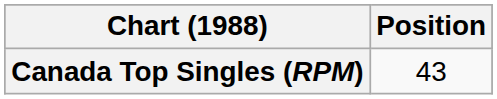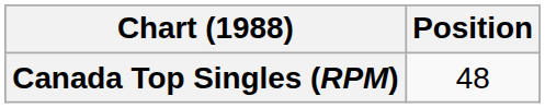 <table class="wikitable sortable plainrowheaders" style="text-align:center">
 <tr>
 <th scope="col">Chart (1988)</th>
 <th scope="col">Position</th>
 </tr>
 <tr>
 <th scope="row">Canada Top Singles (<em>RPM</em>)</th>
-<td>43</td>
+<td>48</td>
 </tr>
 </table>
